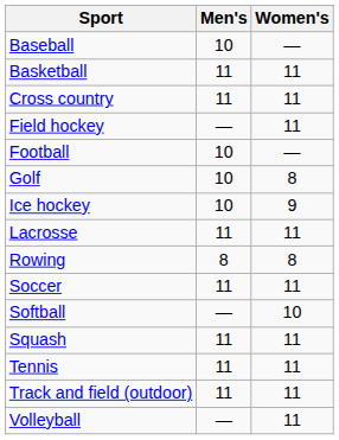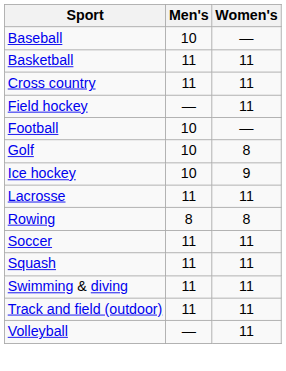 <table class="wikitable" style="text-align: center;">
 <tr>
 <th scope="col">Sport</th>
 <th scope="col">Men's</th>
 <th scope="col">Women's</th>
 </tr>
 <tr>
 <td style="text-align: left;"><a href='#'>Baseball</a></td>
 <td>10</td>
 <td>—</td>
 </tr>
 <tr>
 <td style="text-align: left;"><a href='#'>Basketball</a></td>
 <td>11</td>
 <td>11</td>
 </tr>
 <tr>
 <td style="text-align: left;"><a href='#'>Cross country</a></td>
 <td>11</td>
 <td>11</td>
 </tr>
 <tr>
 <td style="text-align: left;"><a href='#'>Field hockey</a></td>
 <td>—</td>
 <td>11</td>
 </tr>
 <tr>
 <td style="text-align: left;"><a href='#'>Football</a></td>
 <td>10</td>
 <td>—</td>
 </tr>
 <tr>
 <td style="text-align: left;"><a href='#'>Golf</a></td>
 <td>10</td>
 <td>8</td>
 </tr>
 <tr>
 <td style="text-align: left;"><a href='#'>Ice hockey</a></td>
 <td>10</td>
 <td>9</td>
 </tr>
 <tr>
 <td style="text-align: left;"><a href='#'>Lacrosse</a></td>
 <td>11</td>
 <td>11</td>
 </tr>
 <tr>
 <td style="text-align: left;"><a href='#'>Rowing</a></td>
 <td>8</td>
 <td>8</td>
 </tr>
 <tr>
 <td style="text-align: left;"><a href='#'>Soccer</a></td>
 <td>11</td>
 <td>11</td>
 </tr>
 <tr>
-<td style="text-align: left;"><a href='#'>Softball</a></td>
-<td>—</td>
-<td>10</td>
-</tr>
-<tr>
 <td style="text-align: left;"><a href='#'>Squash</a></td>
 <td>11</td>
 <td>11</td>
 </tr>
 <tr>
-<td style="text-align: left;"><a href='#'>Tennis</a></td>
+<td style="text-align: left;"><a href='#'>Swimming</a> & <a href='#'>diving</a></td>
 <td>11</td>
 <td>11</td>
 </tr>
 <tr>
 <td style="text-align: left;"><a href='#'>Track and field (outdoor)</a></td>
 <td>11</td>
 <td>11</td>
 </tr>
 <tr>
 <td style="text-align: left;"><a href='#'>Volleyball</a></td>
 <td>—</td>
 <td>11</td>
 </tr>
 </table>
